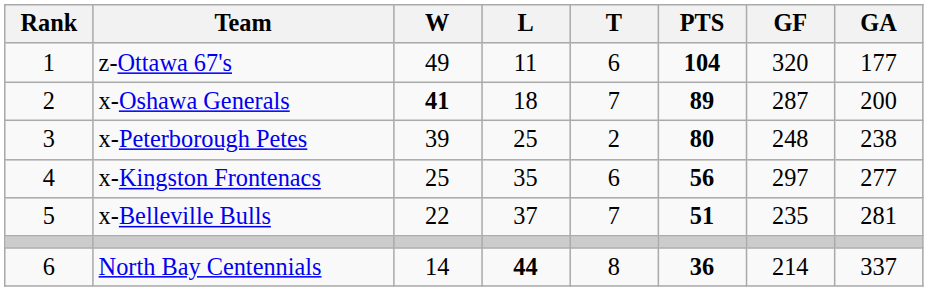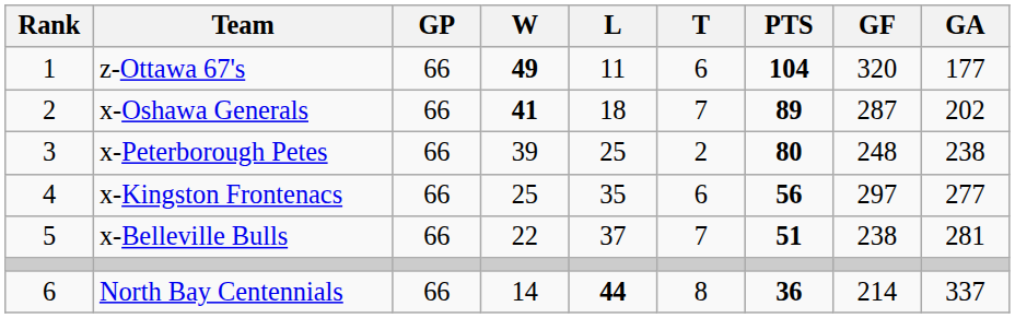 <table class="wikitable sortable" style="text-align:center">
 <tr>
 <th width="7.5%">Rank</th>
 <th width="25.5%">Team</th>
+<th width="7.5%">GP</th>
 <th width="7.5%">W</th>
 <th width="7.5%">L</th>
 <th width="7.5%">T</th>
 <th width="7.5%">PTS</th>
 <th width="7.5%">GF</th>
 <th width="7.5%">GA</th>
 </tr>
 <tr>
 <td>1</td>
 <td align=left>z-<a href='#'>Ottawa 67's</a></td>
-<td>49</td>
+<td>66</td>
+<td><strong>49</strong></td>
 <td>11</td>
 <td>6</td>
 <td><strong>104</strong></td>
 <td>320</td>
 <td>177</td>
 </tr>
 <tr>
 <td>2</td>
 <td align=left>x-<a href='#'>Oshawa Generals</a></td>
+<td>66</td>
 <td><strong>41</strong></td>
 <td>18</td>
 <td>7</td>
 <td><strong>89</strong></td>
 <td>287</td>
-<td>200</td>
+<td>202</td>
 </tr>
 <tr>
 <td>3</td>
 <td align=left>x-<a href='#'>Peterborough Petes</a></td>
+<td>66</td>
 <td>39</td>
 <td>25</td>
 <td>2</td>
 <td><strong>80</strong></td>
 <td>248</td>
 <td>238</td>
 </tr>
 <tr>
 <td>4</td>
 <td align=left>x-<a href='#'>Kingston Frontenacs</a></td>
+<td>66</td>
 <td>25</td>
 <td>35</td>
 <td>6</td>
 <td><strong>56</strong></td>
 <td>297</td>
 <td>277</td>
 </tr>
 <tr>
 <td>5</td>
 <td align=left>x-<a href='#'>Belleville Bulls</a></td>
+<td>66</td>
 <td>22</td>
 <td>37</td>
 <td>7</td>
 <td><strong>51</strong></td>
-<td>235</td>
+<td>238</td>
 <td>281</td>
 </tr>
 <tr style="background-color:#cccccc;">
+<td></td>
 <td></td>
 <td></td>
 <td></td>
 <td></td>
 <td></td>
 <td></td>
 <td></td>
 <td></td>
 </tr>
 <tr>
 <td>6</td>
 <td align=left><a href='#'>North Bay Centennials</a></td>
+<td>66</td>
 <td>14</td>
 <td><strong>44</strong></td>
 <td>8</td>
 <td><strong>36</strong></td>
 <td>214</td>
 <td>337</td>
 </tr>
 </table>
